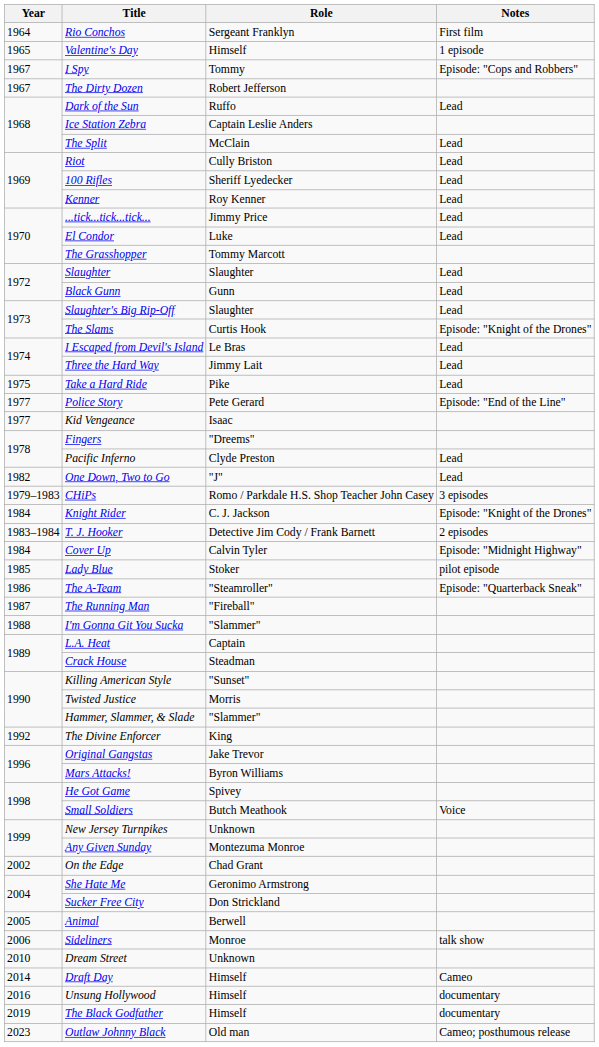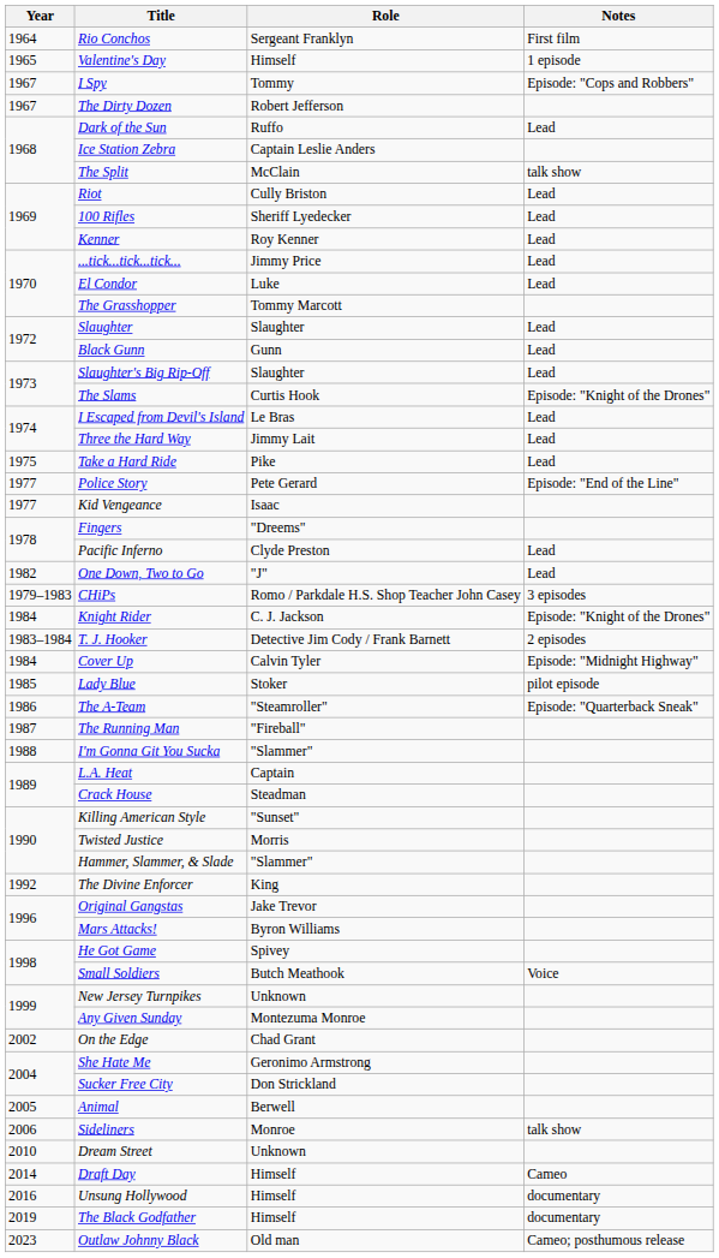 <table class="wikitable">
 <tr>
 <th>Year</th>
 <th>Title</th>
 <th>Role</th>
 <th>Notes</th>
 </tr>
 <tr>
 <td>1964</td>
 <td><em><a href='#'>Rio Conchos</a></em></td>
 <td>Sergeant Franklyn</td>
 <td>First film</td>
 </tr>
 <tr>
 <td>1965</td>
 <td><em><a href='#'>Valentine's Day</a></em></td>
 <td>Himself</td>
 <td>1 episode</td>
 </tr>
 <tr>
 <td>1967</td>
 <td><em><a href='#'>I Spy</a></em></td>
 <td>Tommy</td>
 <td>Episode: "Cops and Robbers"</td>
 </tr>
 <tr>
 <td>1967</td>
 <td><em><a href='#'>The Dirty Dozen</a></em></td>
 <td>Robert Jefferson</td>
 <td></td>
 </tr>
 <tr>
 <td rowspan="3">1968</td>
 <td><em><a href='#'>Dark of the Sun</a></em></td>
 <td>Ruffo</td>
 <td>Lead</td>
 </tr>
 <tr>
 <td><em><a href='#'>Ice Station Zebra</a></em></td>
 <td>Captain Leslie Anders</td>
 <td></td>
 </tr>
 <tr>
 <td><em><a href='#'>The Split</a></em></td>
 <td>McClain</td>
-<td>Lead</td>
+<td>talk show</td>
 </tr>
 <tr>
 <td rowspan="3">1969</td>
 <td><em><a href='#'>Riot</a></em></td>
 <td>Cully Briston</td>
 <td>Lead</td>
 </tr>
 <tr>
 <td><em><a href='#'>100 Rifles</a></em></td>
 <td>Sheriff Lyedecker</td>
 <td>Lead</td>
 </tr>
 <tr>
 <td><em><a href='#'>Kenner</a></em></td>
 <td>Roy Kenner</td>
 <td>Lead</td>
 </tr>
 <tr>
 <td rowspan="3">1970</td>
 <td><em><a href='#'>...tick...tick...tick...</a></em></td>
 <td>Jimmy Price</td>
 <td>Lead</td>
 </tr>
 <tr>
 <td><em><a href='#'>El Condor</a></em></td>
 <td>Luke</td>
 <td>Lead</td>
 </tr>
 <tr>
 <td><em><a href='#'>The Grasshopper</a></em></td>
 <td>Tommy Marcott</td>
 <td></td>
 </tr>
 <tr>
 <td rowspan="2">1972</td>
 <td><em><a href='#'>Slaughter</a></em></td>
 <td>Slaughter</td>
 <td>Lead</td>
 </tr>
 <tr>
 <td><em><a href='#'>Black Gunn</a></em></td>
 <td>Gunn</td>
 <td>Lead</td>
 </tr>
 <tr>
 <td rowspan="2">1973</td>
 <td><em><a href='#'>Slaughter's Big Rip-Off</a></em></td>
 <td>Slaughter</td>
 <td>Lead</td>
 </tr>
 <tr>
 <td><em><a href='#'>The Slams</a></em></td>
 <td>Curtis Hook</td>
 <td>Episode: "Knight of the Drones"</td>
 </tr>
 <tr>
 <td rowspan="2">1974</td>
 <td><em><a href='#'>I Escaped from Devil's Island</a></em></td>
 <td>Le Bras</td>
 <td>Lead</td>
 </tr>
 <tr>
 <td><em><a href='#'>Three the Hard Way</a></em></td>
 <td>Jimmy Lait</td>
 <td>Lead</td>
 </tr>
 <tr>
 <td>1975</td>
 <td><em><a href='#'>Take a Hard Ride</a></em></td>
 <td>Pike</td>
 <td>Lead</td>
 </tr>
 <tr>
 <td>1977</td>
 <td><em><a href='#'>Police Story</a></em></td>
 <td>Pete Gerard</td>
 <td>Episode: "End of the Line"</td>
 </tr>
 <tr>
 <td>1977</td>
 <td><em>Kid Vengeance</em></td>
 <td>Isaac</td>
 <td></td>
 </tr>
 <tr>
 <td rowspan="2">1978</td>
 <td><em><a href='#'>Fingers</a></em></td>
 <td>"Dreems"</td>
 <td></td>
 </tr>
 <tr>
 <td><em>Pacific Inferno</em></td>
 <td>Clyde Preston</td>
 <td>Lead</td>
 </tr>
 <tr>
 <td>1982</td>
 <td><em><a href='#'>One Down, Two to Go</a></em></td>
 <td>"J"</td>
 <td>Lead</td>
 </tr>
 <tr>
 <td>1979–1983</td>
 <td><em><a href='#'>CHiPs</a></em></td>
 <td>Romo / Parkdale H.S. Shop Teacher John Casey</td>
 <td>3 episodes</td>
 </tr>
 <tr>
 <td>1984</td>
 <td><em><a href='#'>Knight Rider</a></em></td>
 <td>C. J. Jackson</td>
 <td>Episode: "Knight of the Drones"</td>
 </tr>
 <tr>
 <td>1983–1984</td>
 <td><em><a href='#'>T. J. Hooker</a></em></td>
 <td>Detective Jim Cody / Frank Barnett</td>
 <td>2 episodes</td>
 </tr>
 <tr>
 <td>1984</td>
 <td><em><a href='#'>Cover Up</a></em></td>
 <td>Calvin Tyler</td>
 <td>Episode: "Midnight Highway"</td>
 </tr>
 <tr>
 <td>1985</td>
 <td><em><a href='#'>Lady Blue</a></em></td>
 <td>Stoker</td>
 <td>pilot episode</td>
 </tr>
 <tr>
 <td>1986</td>
 <td><em><a href='#'>The A-Team</a></em></td>
 <td>"Steamroller"</td>
 <td>Episode: "Quarterback Sneak"</td>
 </tr>
 <tr>
 <td>1987</td>
 <td><em><a href='#'>The Running Man</a></em></td>
 <td>"Fireball"</td>
 <td></td>
 </tr>
 <tr>
 <td>1988</td>
 <td><em><a href='#'>I'm Gonna Git You Sucka</a></em></td>
 <td>"Slammer"</td>
 <td></td>
 </tr>
 <tr>
 <td rowspan="2">1989</td>
 <td><em><a href='#'>L.A. Heat</a></em></td>
 <td>Captain</td>
 <td></td>
 </tr>
 <tr>
 <td><em><a href='#'>Crack House</a></em></td>
 <td>Steadman</td>
 <td></td>
 </tr>
 <tr>
 <td rowspan="3">1990</td>
 <td><em>Killing American Style</em></td>
 <td>"Sunset"</td>
 <td></td>
 </tr>
 <tr>
 <td><em>Twisted Justice</em></td>
 <td>Morris</td>
 <td></td>
 </tr>
 <tr>
 <td><em>Hammer, Slammer, & Slade</em></td>
 <td>"Slammer"</td>
 <td></td>
 </tr>
 <tr>
 <td>1992</td>
 <td><em>The Divine Enforcer</em></td>
 <td>King</td>
 <td></td>
 </tr>
 <tr>
 <td rowspan="2">1996</td>
 <td><em><a href='#'>Original Gangstas</a></em></td>
 <td>Jake Trevor</td>
 <td></td>
 </tr>
 <tr>
 <td><em><a href='#'>Mars Attacks!</a></em></td>
 <td>Byron Williams</td>
 <td></td>
 </tr>
 <tr>
 <td rowspan="2">1998</td>
 <td><em><a href='#'>He Got Game</a></em></td>
 <td>Spivey</td>
 <td></td>
 </tr>
 <tr>
 <td><em><a href='#'>Small Soldiers</a></em></td>
 <td>Butch Meathook</td>
 <td>Voice</td>
 </tr>
 <tr>
 <td rowspan="2">1999</td>
 <td><em>New Jersey Turnpikes</em></td>
 <td>Unknown</td>
 <td></td>
 </tr>
 <tr>
 <td><em><a href='#'>Any Given Sunday</a></em></td>
 <td>Montezuma Monroe</td>
 <td></td>
 </tr>
 <tr>
 <td>2002</td>
 <td><em>On the Edge</em></td>
 <td>Chad Grant</td>
 <td></td>
 </tr>
 <tr>
 <td rowspan="2">2004</td>
 <td><em><a href='#'>She Hate Me</a></em></td>
 <td>Geronimo Armstrong</td>
 <td></td>
 </tr>
 <tr>
 <td><em><a href='#'>Sucker Free City</a></em></td>
 <td>Don Strickland</td>
 <td></td>
 </tr>
 <tr>
 <td>2005</td>
 <td><em><a href='#'>Animal</a></em></td>
 <td>Berwell</td>
 <td></td>
 </tr>
 <tr>
 <td>2006</td>
 <td><em><a href='#'>Sideliners</a></em></td>
 <td>Monroe</td>
 <td>talk show</td>
 </tr>
 <tr>
 <td>2010</td>
 <td><em>Dream Street</em></td>
 <td>Unknown</td>
 <td></td>
 </tr>
 <tr>
 <td>2014</td>
 <td><em><a href='#'>Draft Day</a></em></td>
 <td>Himself</td>
 <td>Cameo</td>
 </tr>
 <tr>
 <td>2016</td>
 <td><em>Unsung Hollywood</em></td>
 <td>Himself</td>
 <td>documentary</td>
 </tr>
 <tr>
 <td>2019</td>
 <td><em><a href='#'>The Black Godfather</a></em></td>
 <td>Himself</td>
 <td>documentary</td>
 </tr>
 <tr>
 <td>2023</td>
 <td><a href='#'><em>Outlaw Johnny Black</em></a></td>
 <td>Old man</td>
 <td>Cameo; posthumous release</td>
 </tr>
 </table>
